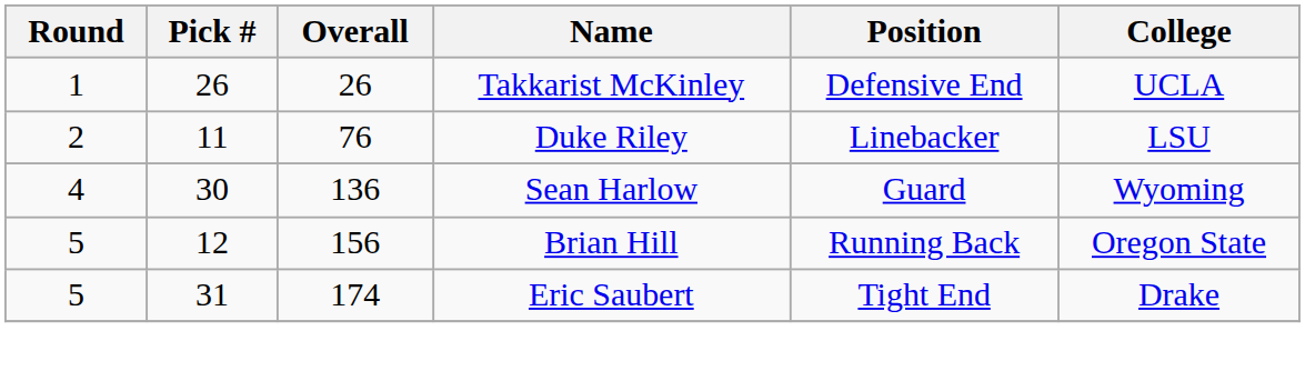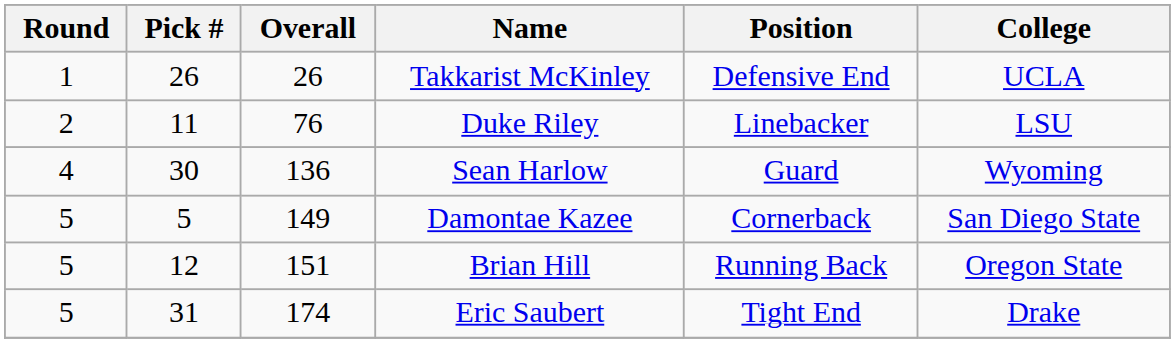 <table class="wikitable sortable sortable" style="width: 100%; text-align:center">
 <tr>
 <th>Round</th>
 <th>Pick #</th>
 <th>Overall</th>
 <th>Name</th>
 <th>Position</th>
 <th>College</th>
 </tr>
 <tr>
 <td>1</td>
 <td>26</td>
 <td>26</td>
 <td><a href='#'>Takkarist McKinley</a></td>
 <td><a href='#'>Defensive End</a></td>
 <td><a href='#'>UCLA</a></td>
 </tr>
 <tr>
 <td>2</td>
 <td>11</td>
 <td>76</td>
 <td><a href='#'>Duke Riley</a></td>
 <td><a href='#'>Linebacker</a></td>
 <td><a href='#'>LSU</a></td>
 </tr>
 <tr>
 <td>4</td>
 <td>30</td>
 <td>136</td>
 <td><a href='#'>Sean Harlow</a></td>
 <td><a href='#'>Guard</a></td>
 <td><a href='#'>Wyoming</a></td>
 </tr>
 <tr>
 <td>5</td>
+<td>5</td>
+<td>149</td>
+<td><a href='#'>Damontae Kazee</a></td>
+<td><a href='#'>Cornerback</a></td>
+<td><a href='#'>San Diego State</a></td>
+</tr>
+<tr>
+<td>5</td>
 <td>12</td>
-<td>156</td>
+<td>151</td>
 <td><a href='#'>Brian Hill</a></td>
 <td><a href='#'>Running Back</a></td>
 <td><a href='#'>Oregon State</a></td>
 </tr>
 <tr>
 <td>5</td>
 <td>31</td>
 <td>174</td>
 <td><a href='#'>Eric Saubert</a></td>
 <td><a href='#'>Tight End</a></td>
 <td><a href='#'>Drake</a></td>
 </tr>
 <tr>
 </tr>
 </table>
